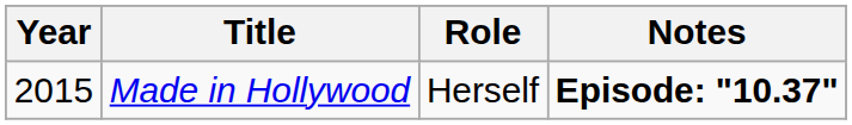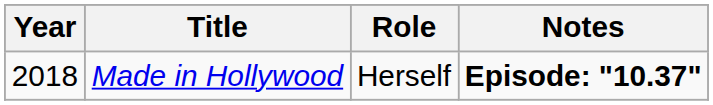 <table class="wikitable plainrowheaders sortable">
 <tr>
 <th scope="col">Year</th>
 <th scope="col">Title</th>
 <th scope="col">Role</th>
 <th scope="col" class="unsortable">Notes</th>
 </tr>
 <tr>
-<td>2015</td>
+<td>2018</td>
 <td><em><a href='#'>Made in Hollywood</a></em></td>
 <td>Herself</td>
 <td><strong>Episode: "10.37"</strong></td>
 </tr>
 </table>
